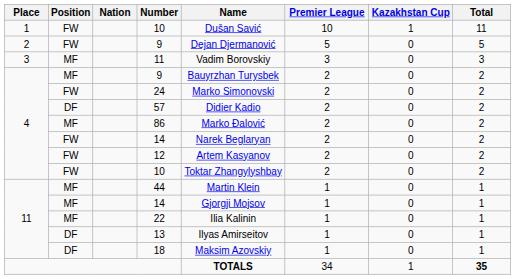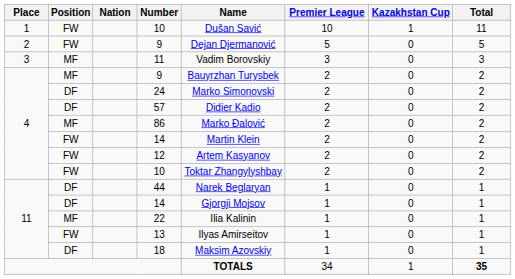 <table class="wikitable" style="font-size: 95%; text-align: center;">
 <tr>
 <th width=60>Place</th>
 <th width=60>Position</th>
 <th width=60>Nation</th>
 <th width=60>Number</th>
 <th width=150>Name</th>
 <th width=120><a href='#'>Premier League</a></th>
 <th width=120><a href='#'>Kazakhstan Cup</a></th>
 <th width=80><strong>Total</strong></th>
 </tr>
 <tr>
 <td>1</td>
 <td>FW</td>
 <td></td>
 <td>10</td>
 <td><a href='#'>Dušan Savić</a></td>
 <td>10</td>
 <td>1</td>
 <td>11</td>
 </tr>
 <tr>
 <td>2</td>
 <td>FW</td>
 <td></td>
 <td>9</td>
 <td><a href='#'>Dejan Djermanović</a></td>
 <td>5</td>
 <td>0</td>
 <td>5</td>
 </tr>
 <tr>
 <td>3</td>
 <td>MF</td>
 <td></td>
 <td>11</td>
 <td>Vadim Borovskiy</td>
 <td>3</td>
 <td>0</td>
 <td>3</td>
 </tr>
 <tr>
 <td rowspan="7">4</td>
 <td>MF</td>
 <td></td>
 <td>9</td>
 <td><a href='#'>Bauyrzhan Turysbek</a></td>
 <td>2</td>
 <td>0</td>
 <td>2</td>
 </tr>
 <tr>
-<td>FW</td>
+<td>DF</td>
 <td></td>
 <td>24</td>
 <td><a href='#'>Marko Simonovski</a></td>
 <td>2</td>
 <td>0</td>
 <td>2</td>
 </tr>
 <tr>
 <td>DF</td>
 <td></td>
 <td>57</td>
 <td><a href='#'>Didier Kadio</a></td>
 <td>2</td>
 <td>0</td>
 <td>2</td>
 </tr>
 <tr>
 <td>MF</td>
 <td></td>
 <td>86</td>
 <td><a href='#'>Marko Đalović</a></td>
 <td>2</td>
 <td>0</td>
 <td>2</td>
 </tr>
 <tr>
 <td>FW</td>
 <td></td>
 <td>14</td>
-<td><a href='#'>Narek Beglaryan</a></td>
+<td><a href='#'>Martin Klein</a></td>
 <td>2</td>
 <td>0</td>
 <td>2</td>
 </tr>
 <tr>
 <td>FW</td>
 <td></td>
 <td>12</td>
 <td><a href='#'>Artem Kasyanov</a></td>
 <td>2</td>
 <td>0</td>
 <td>2</td>
 </tr>
 <tr>
 <td>FW</td>
 <td></td>
 <td>10</td>
 <td><a href='#'>Toktar Zhangylyshbay</a></td>
 <td>2</td>
 <td>0</td>
 <td>2</td>
 </tr>
 <tr>
 <td rowspan="5">11</td>
-<td>MF</td>
+<td>DF</td>
 <td></td>
 <td>44</td>
-<td><a href='#'>Martin Klein</a></td>
+<td><a href='#'>Narek Beglaryan</a></td>
 <td>1</td>
 <td>0</td>
 <td>1</td>
 </tr>
 <tr>
-<td>MF</td>
+<td>DF</td>
 <td></td>
 <td>14</td>
 <td><a href='#'>Gjorgji Mojsov</a></td>
 <td>1</td>
 <td>0</td>
 <td>1</td>
 </tr>
 <tr>
 <td>MF</td>
 <td></td>
 <td>22</td>
 <td>Ilia Kalinin</td>
 <td>1</td>
 <td>0</td>
 <td>1</td>
 </tr>
 <tr>
-<td>DF</td>
+<td>FW</td>
 <td></td>
 <td>13</td>
 <td>Ilyas Amirseitov</td>
 <td>1</td>
 <td>0</td>
 <td>1</td>
 </tr>
 <tr>
 <td>DF</td>
 <td></td>
 <td>18</td>
 <td><a href='#'>Maksim Azovskiy</a></td>
 <td>1</td>
 <td>0</td>
 <td>1</td>
 </tr>
 <tr>
 <td colspan="4"></td>
 <td><strong>TOTALS</strong></td>
 <td>34</td>
 <td>1</td>
 <td><strong>35</strong></td>
 </tr>
 </table>
